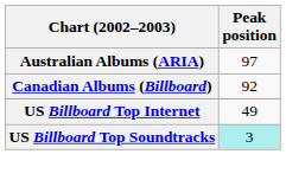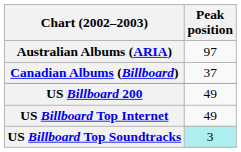 <table class="wikitable sortable plainrowheaders" style="text-align:center">
 <tr>
 <th>Chart (2002–2003)</th>
 <th>Peak<br>position</th>
 </tr>
 <tr>
 <th scope="row">Australian Albums (<a href='#'>ARIA</a>)</th>
 <td>97</td>
 </tr>
 <tr>
 <th scope="row"><a href='#'>Canadian Albums</a> (<a href='#'><em>Billboard</em></a>)</th>
-<td align="center">92</td>
+<td align="center">37</td>
 </tr>
 <tr>
 </tr>
 <tr>
+</tr>
+<tr>
+<th scope="row">US <a href='#'><em>Billboard</em> 200</a></th>
+<td>49</td>
 </tr>
 <tr>
 <th scope="row">US <a href='#'><em>Billboard</em> Top Internet</a></th>
 <td>49</td>
 </tr>
 <tr>
 <th scope="row">US <a href='#'><em>Billboard</em> Top Soundtracks</a></th>
 <td style="background: paleturquoise;">3</td>
 </tr>
 </table>
